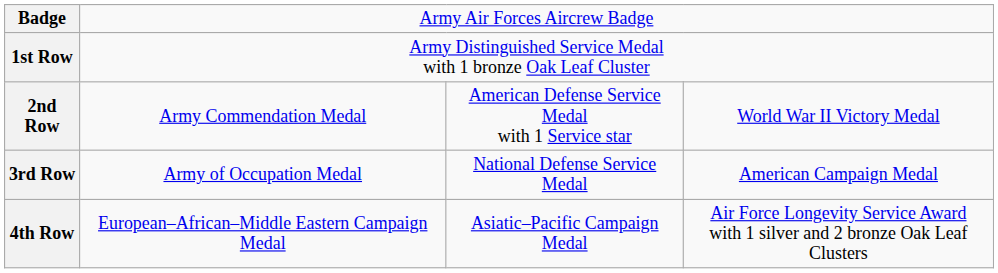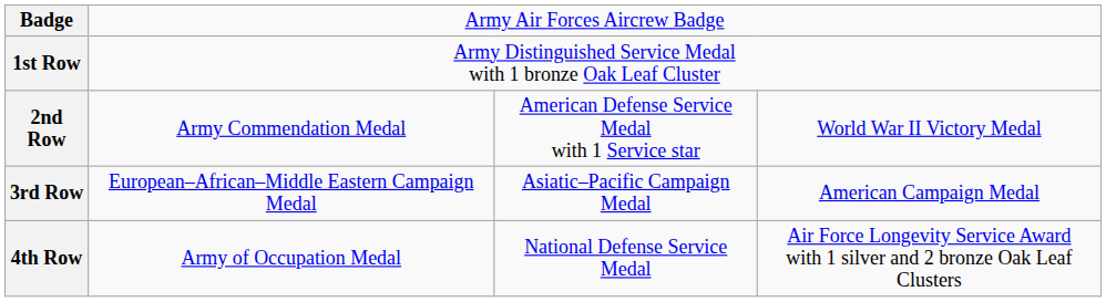 <table class="wikitable" style="margin:1em auto; text-align:center;">
 <tr>
 <th>Badge</th>
 <td colspan="3"><a href='#'>Army Air Forces Aircrew Badge</a></td>
 </tr>
 <tr>
 <th>1st Row</th>
 <td colspan="3"><a href='#'>Army Distinguished Service Medal</a><br>with 1 bronze <a href='#'>Oak Leaf Cluster</a></td>
 </tr>
 <tr>
 <th>2nd Row</th>
 <td><a href='#'>Army Commendation Medal</a></td>
 <td><a href='#'>American Defense Service Medal</a><br>with 1 <a href='#'>Service star</a></td>
 <td><a href='#'>World War II Victory Medal</a></td>
 </tr>
 <tr>
 <th>3rd Row</th>
-<td><a href='#'>Army of Occupation Medal</a></td>
-<td><a href='#'>National Defense Service Medal</a></td>
+<td><a href='#'>European–African–Middle Eastern Campaign Medal</a></td>
+<td><a href='#'>Asiatic–Pacific Campaign Medal</a></td>
 <td><a href='#'>American Campaign Medal</a></td>
 </tr>
 <tr>
 <th>4th Row</th>
-<td><a href='#'>European–African–Middle Eastern Campaign Medal</a></td>
-<td><a href='#'>Asiatic–Pacific Campaign Medal</a></td>
+<td><a href='#'>Army of Occupation Medal</a></td>
+<td><a href='#'>National Defense Service Medal</a></td>
 <td><a href='#'>Air Force Longevity Service Award</a><br>with 1 silver and 2 bronze Oak Leaf Clusters</td>
 </tr>
 </table>
